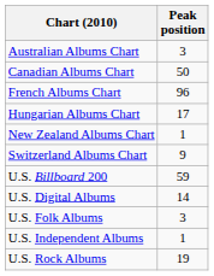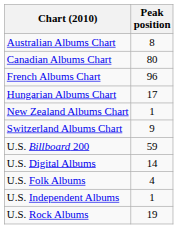 <table class="wikitable sortable">
 <tr>
 <th>Chart (2010)</th>
 <th>Peak<br>position</th>
 </tr>
 <tr>
 <td><a href='#'>Australian Albums Chart</a></td>
-<td style="text-align:center;">3</td>
+<td style="text-align:center;">8</td>
 </tr>
 <tr>
 <td><a href='#'>Canadian Albums Chart</a></td>
-<td style="text-align:center;">50</td>
+<td style="text-align:center;">80</td>
 </tr>
 <tr>
 <td><a href='#'>French Albums Chart</a></td>
 <td style="text-align:center;">96</td>
 </tr>
 <tr>
 <td><a href='#'>Hungarian Albums Chart</a></td>
 <td style="text-align:center;">17</td>
 </tr>
 <tr>
 <td><a href='#'>New Zealand Albums Chart</a></td>
 <td style="text-align:center;">1</td>
 </tr>
 <tr>
 <td><a href='#'>Switzerland Albums Chart</a></td>
 <td style="text-align:center;">9</td>
 </tr>
 <tr>
 <td>U.S. <a href='#'><em>Billboard</em> 200</a></td>
 <td style="text-align:center;">59</td>
 </tr>
 <tr>
 <td>U.S. <a href='#'>Digital Albums</a></td>
 <td style="text-align:center;">14</td>
 </tr>
 <tr>
 <td>U.S. <a href='#'>Folk Albums</a></td>
-<td style="text-align:center;">3</td>
+<td style="text-align:center;">4</td>
 </tr>
 <tr>
 <td>U.S. <a href='#'>Independent Albums</a></td>
 <td style="text-align:center;">1</td>
 </tr>
 <tr>
 <td>U.S. <a href='#'>Rock Albums</a></td>
 <td style="text-align:center;">19</td>
 </tr>
 </table>
